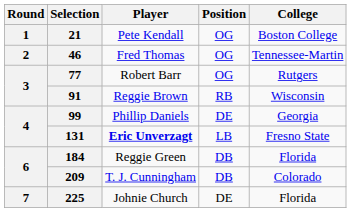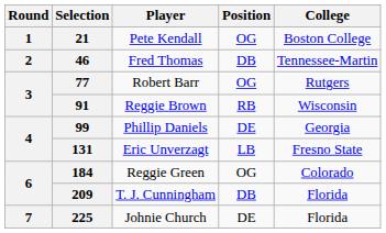 <table class="wikitable" style="text-align:center">
 <tr>
 <th>Round</th>
 <th>Selection</th>
 <th>Player</th>
 <th>Position</th>
 <th>College</th>
 </tr>
 <tr>
 <th>1</th>
 <th>21</th>
 <td><a href='#'>Pete Kendall</a></td>
 <td><a href='#'>OG</a></td>
 <td><a href='#'>Boston College</a></td>
 </tr>
 <tr>
 <th>2</th>
 <th>46</th>
 <td><a href='#'>Fred Thomas</a></td>
-<td><a href='#'>OG</a></td>
+<td><a href='#'>DB</a></td>
 <td><a href='#'>Tennessee-Martin</a></td>
 </tr>
 <tr>
 <th rowspan="2">3</th>
 <th>77</th>
 <td>Robert Barr</td>
 <td><a href='#'>OG</a></td>
 <td><a href='#'>Rutgers</a></td>
 </tr>
 <tr>
 <th>91</th>
 <td><a href='#'>Reggie Brown</a></td>
 <td><a href='#'>RB</a></td>
 <td><a href='#'>Wisconsin</a></td>
 </tr>
 <tr>
 <th rowspan="2">4</th>
 <th>99</th>
 <td><a href='#'>Phillip Daniels</a></td>
 <td><a href='#'>DE</a></td>
 <td><a href='#'>Georgia</a></td>
 </tr>
 <tr>
 <th>131</th>
-<td><strong><a href='#'>Eric Unverzagt</a></strong></td>
+<td><a href='#'>Eric Unverzagt</a></td>
 <td><a href='#'>LB</a></td>
 <td><a href='#'>Fresno State</a></td>
 </tr>
 <tr>
 <th rowspan="2">6</th>
 <th>184</th>
 <td>Reggie Green</td>
-<td><a href='#'>DB</a></td>
-<td><a href='#'>Florida</a></td>
+<td>OG</td>
+<td><a href='#'>Colorado</a></td>
 </tr>
 <tr>
 <th>209</th>
 <td><a href='#'>T. J. Cunningham</a></td>
 <td><a href='#'>DB</a></td>
-<td><a href='#'>Colorado</a></td>
+<td><a href='#'>Florida</a></td>
 </tr>
 <tr>
 <th>7</th>
 <th>225</th>
 <td>Johnie Church</td>
 <td>DE</td>
 <td>Florida</td>
 </tr>
 </table>
